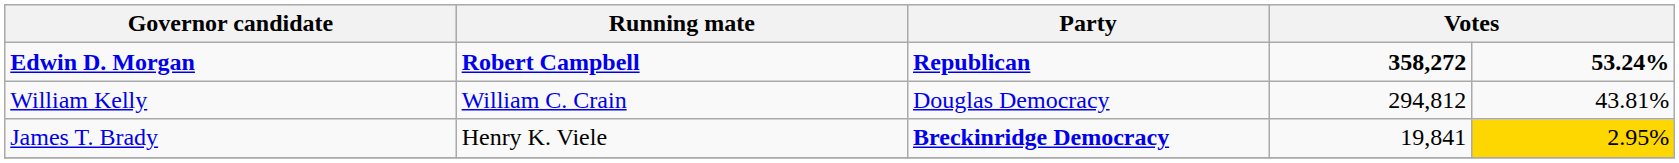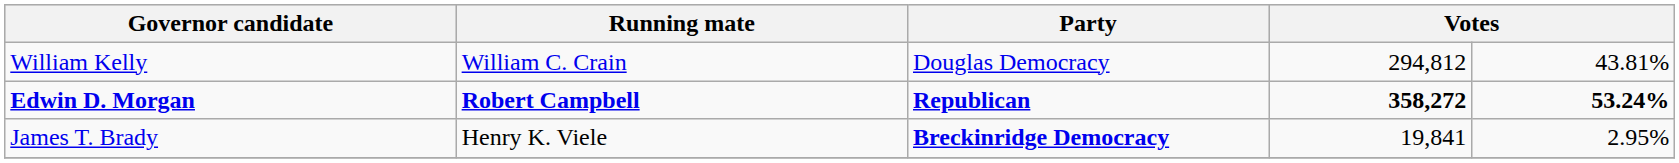 <table class=wikitable>
 <tr bgcolor=lightgrey>
 <th width="20%">Governor candidate</th>
 <th width="20%">Running mate</th>
 <th width="16%">Party</th>
 <th width="18%" colspan="2">Votes</th>
+</tr>
+<tr>
+<td><a href='#'>William Kelly</a></td>
+<td><a href='#'>William C. Crain</a></td>
+<td><a href='#'>Douglas Democracy</a></td>
+<td align="right">294,812</td>
+<td align="right">43.81%</td>
 </tr>
 <tr>
 <td><strong><a href='#'>Edwin D. Morgan</a></strong></td>
 <td><strong><a href='#'>Robert Campbell</a></strong></td>
 <td><strong><a href='#'>Republican</a></strong></td>
 <td align="right"><strong>358,272</strong></td>
 <td align="right"><strong>53.24%</strong></td>
 </tr>
 <tr>
-<td><a href='#'>William Kelly</a></td>
-<td><a href='#'>William C. Crain</a></td>
-<td><a href='#'>Douglas Democracy</a></td>
-<td align="right">294,812</td>
-<td align="right">43.81%</td>
-</tr>
-<tr>
 <td><a href='#'>James T. Brady</a></td>
 <td>Henry K. Viele</td>
 <td><strong><a href='#'>Breckinridge Democracy</a></strong></td>
 <td align="right">19,841</td>
-<td align="right" style="background: gold;">2.95%</td>
+<td align="right">2.95%</td>
 </tr>
 <tr>
 </tr>
 </table>
